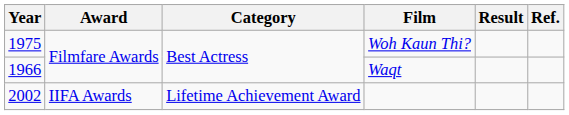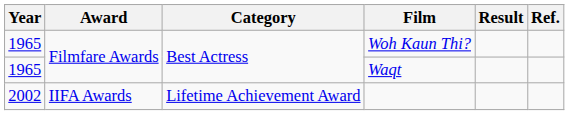 <table class="wikitable">
 <tr>
 <th>Year</th>
 <th>Award</th>
 <th>Category</th>
 <th>Film</th>
 <th>Result</th>
 <th>Ref.</th>
 </tr>
 <tr>
-<td><a href='#'>1975</a></td>
+<td><a href='#'>1965</a></td>
 <td rowspan="2"><a href='#'>Filmfare Awards</a></td>
 <td rowspan="2"><a href='#'>Best Actress</a></td>
 <td><em><a href='#'>Woh Kaun Thi?</a></em></td>
 <td></td>
 <td></td>
 </tr>
 <tr>
-<td><a href='#'>1966</a></td>
+<td><a href='#'>1965</a></td>
 <td><em><a href='#'>Waqt</a></em></td>
 <td></td>
 <td></td>
 </tr>
 <tr>
 <td><a href='#'>2002</a></td>
 <td><a href='#'>IIFA Awards</a></td>
 <td><a href='#'>Lifetime Achievement Award</a></td>
 <td></td>
 <td></td>
 <td></td>
 </tr>
 </table>
